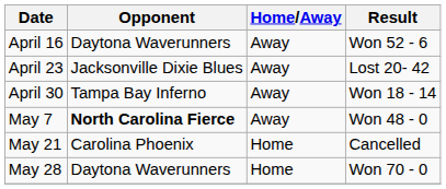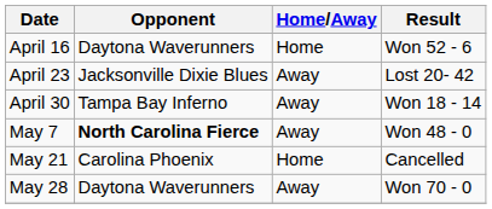 <table class="wikitable">
 <tr>
 <th>Date</th>
 <th>Opponent</th>
 <th><a href='#'>Home</a>/<a href='#'>Away</a></th>
 <th>Result</th>
 </tr>
 <tr>
 <td>April 16</td>
 <td>Daytona Waverunners</td>
-<td>Away</td>
+<td>Home</td>
 <td>Won 52 - 6</td>
 </tr>
 <tr>
 <td>April 23</td>
 <td>Jacksonville Dixie Blues</td>
 <td>Away</td>
 <td>Lost 20- 42</td>
 </tr>
 <tr>
 <td>April 30</td>
 <td>Tampa Bay Inferno</td>
 <td>Away</td>
 <td>Won 18 - 14</td>
 </tr>
 <tr>
 <td>May 7</td>
 <td><strong>North Carolina Fierce</strong></td>
 <td>Away</td>
 <td>Won 48 - 0</td>
 </tr>
 <tr>
 <td>May 21</td>
 <td>Carolina Phoenix</td>
 <td>Home</td>
 <td>Cancelled</td>
 </tr>
 <tr>
 <td>May 28</td>
 <td>Daytona Waverunners</td>
-<td>Home</td>
+<td>Away</td>
 <td>Won 70 - 0</td>
 </tr>
 <tr>
 </tr>
 </table>
